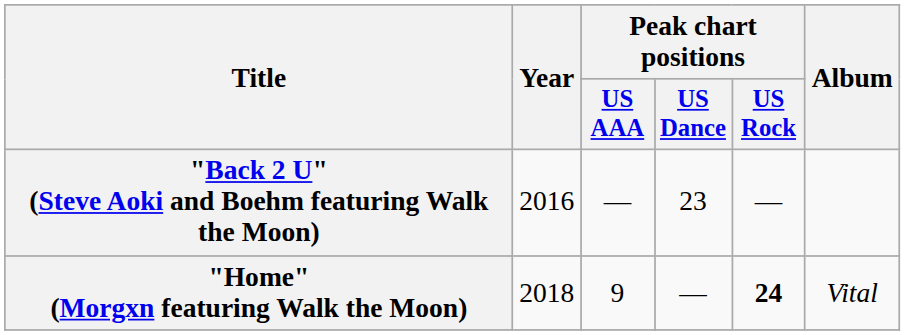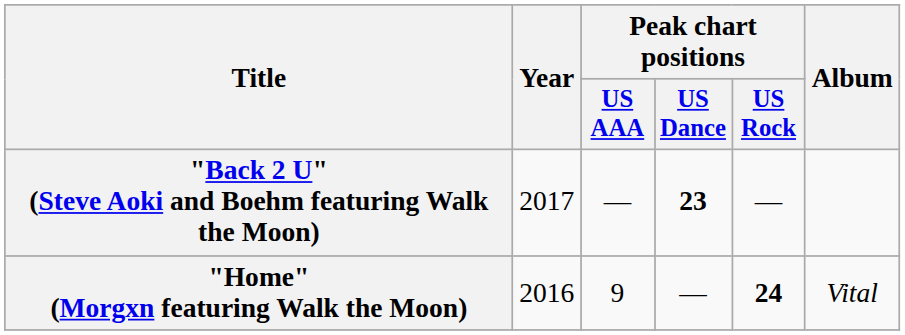 <table class="wikitable plainrowheaders" style="text-align:center;">
 <tr>
 <th scope="col" rowspan="2" style="width:18em;">Title</th>
 <th scope="col" rowspan="2">Year</th>
 <th scope="col" colspan="3">Peak chart positions</th>
 <th scope="col" rowspan="2">Album</th>
 </tr>
 <tr>
 <th scope="col" style="width:2.5em;font-size:90%;"><a href='#'>US<br>AAA</a><br></th>
 <th scope="col" style="width:2.5em;font-size:90%;"><a href='#'>US<br>Dance</a><br></th>
 <th scope="col" style="width:2.5em;font-size:90%;"><a href='#'>US<br>Rock</a><br></th>
 </tr>
 <tr>
 <th scope="row">"<a href='#'>Back 2 U</a>"<br><span>(<a href='#'>Steve Aoki</a> and Boehm featuring Walk the Moon)</span></th>
-<td>2016</td>
+<td>2017</td>
 <td>—</td>
-<td>23</td>
+<td><strong>23</strong></td>
 <td>—</td>
 <td></td>
 </tr>
 <tr>
 <th scope="row">"Home"<br><span>(<a href='#'>Morgxn</a> featuring Walk the Moon)</span></th>
-<td>2018</td>
+<td>2016</td>
 <td>9</td>
 <td>—</td>
 <td><strong>24</strong></td>
 <td><em>Vital</em></td>
 </tr>
 </table>
